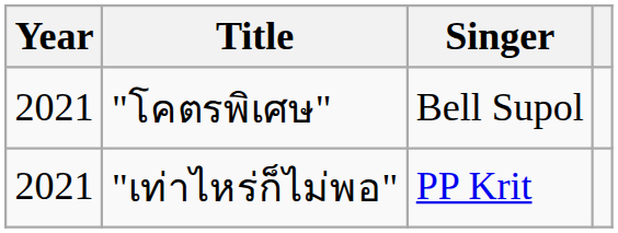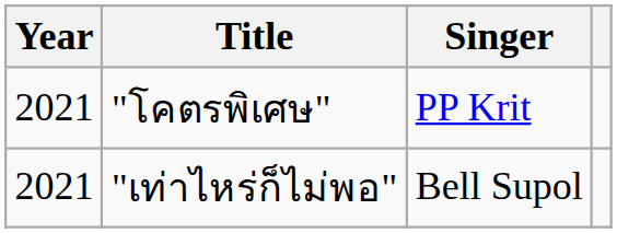 <table class="wikitable sortable">
 <tr>
 <th>Year</th>
 <th>Title</th>
 <th>Singer</th>
 <th scope=col class="unsortable"></th>
 </tr>
 <tr>
 <td>2021</td>
 <td>"โคตรพิเศษ"</td>
-<td>Bell Supol</td>
+<td><a href='#'>PP Krit</a></td>
 <td></td>
 </tr>
 <tr>
 <td>2021</td>
 <td>"เท่าไหร่ก็ไม่พอ"</td>
-<td><a href='#'>PP Krit</a></td>
+<td>Bell Supol</td>
 <td></td>
 </tr>
 </table>
